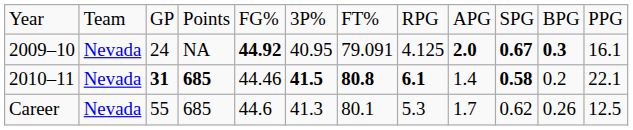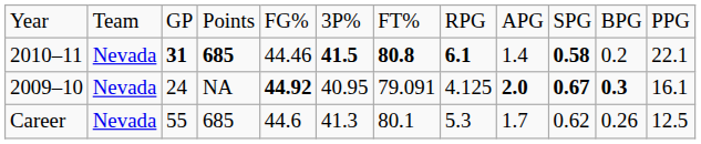 <table class="wikitable">
 <tr>
 <td>Year</td>
 <td>Team</td>
 <td>GP</td>
 <td>Points</td>
 <td>FG%</td>
 <td>3P%</td>
 <td>FT%</td>
 <td>RPG</td>
 <td>APG</td>
 <td>SPG</td>
 <td>BPG</td>
 <td>PPG</td>
 </tr>
 <tr>
+<td>2010–11</td>
+<td><a href='#'>Nevada</a></td>
+<td><strong>31</strong></td>
+<td><strong>685</strong></td>
+<td>44.46</td>
+<td><strong>41.5</strong></td>
+<td><strong>80.8</strong></td>
+<td><strong>6.1</strong></td>
+<td>1.4</td>
+<td><strong>0.58<em></td>
+<td>0.2</td>
+<td></strong>22.1<strong></td>
+</tr>
+<tr>
 <td>2009–10</td>
 <td><a href='#'>Nevada</a></td>
 <td>24</td>
 <td>NA</td>
 <td><strong>44.92</strong></td>
 <td>40.95</td>
 <td>79.091</td>
 <td>4.125</td>
 <td><strong>2.0</strong></td>
 <td><strong>0.67</strong></td>
 <td><strong>0.3</strong></td>
 <td>16.1</td>
-</tr>
-<tr>
-<td>2010–11</td>
-<td><a href='#'>Nevada</a></td>
-<td><strong>31</strong></td>
-<td><strong>685</strong></td>
-<td>44.46</td>
-<td><strong>41.5</strong></td>
-<td><strong>80.8</strong></td>
-<td><strong>6.1</strong></td>
-<td>1.4</td>
-<td><strong>0.58<em></td>
-<td>0.2</td>
-<td></strong>22.1<strong></td>
 </tr>
 <tr>
 <td>Career</td>
 <td><a href='#'>Nevada</a></td>
 <td>55</td>
 <td>685</td>
 <td>44.6</td>
 <td>41.3</td>
 <td>80.1</td>
 <td>5.3</td>
 <td>1.7</td>
 <td>0.62</td>
 <td>0.26</td>
 <td>12.5</td>
 </tr>
 </table>
